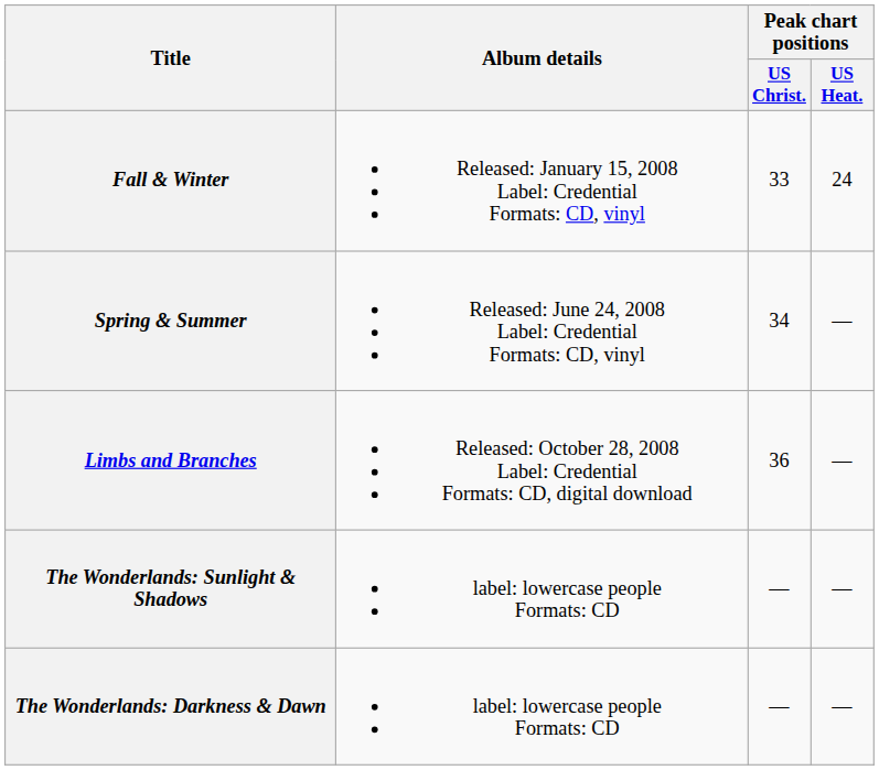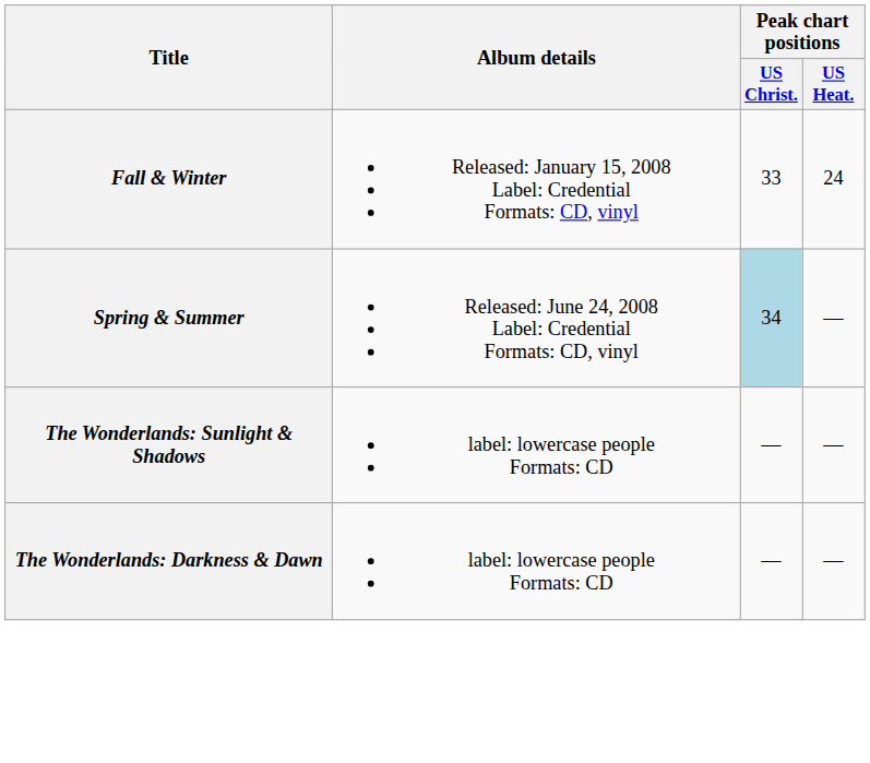 <table class="wikitable plainrowheaders" style="text-align:center;">
 <tr>
 <th scope="col" rowspan="2" style="width:16em;">Title</th>
 <th scope="col" rowspan="2" style="width:20em;">Album details</th>
 <th scope="col" colspan="2">Peak chart positions</th>
 </tr>
 <tr>
 <th scope="col" style="width:3em;font-size:90%;"><a href='#'>US<br>Christ.</a><br></th>
 <th scope="col" style="width:3em;font-size:90%;"><a href='#'>US<br>Heat.</a><br></th>
 </tr>
 <tr>
 <th scope="row"><em>Fall & Winter</em></th>
 <td><br><ul><li>Released: January 15, 2008</li><li>Label: Credential</li><li>Formats: <a href='#'>CD</a>, <a href='#'>vinyl</a></li></ul></td>
 <td>33</td>
 <td>24</td>
 </tr>
 <tr>
 <th scope="row"><em>Spring & Summer</em></th>
 <td><br><ul><li>Released: June 24, 2008</li><li>Label: Credential</li><li>Formats: CD, vinyl</li></ul></td>
-<td>34</td>
-<td>—</td>
-</tr>
-<tr>
-<th scope="row"><em><a href='#'>Limbs and Branches</a></em></th>
-<td><br><ul><li>Released: October 28, 2008</li><li>Label: Credential</li><li>Formats: CD, digital download</li></ul></td>
-<td>36</td>
+<td style="background: lightblue;">34</td>
 <td>—</td>
 </tr>
 <tr>
 <th scope="row"><em>The Wonderlands: Sunlight & Shadows</em></th>
 <td><br><ul><li>label: lowercase people</li><li>Formats: CD</li></ul></td>
 <td>—</td>
 <td>—</td>
 </tr>
 <tr>
 <th scope="row"><em>The Wonderlands: Darkness & Dawn</em></th>
 <td><br><ul><li>label: lowercase people</li><li>Formats: CD</li></ul></td>
 <td>—</td>
 <td>—</td>
 </tr>
 </table>
